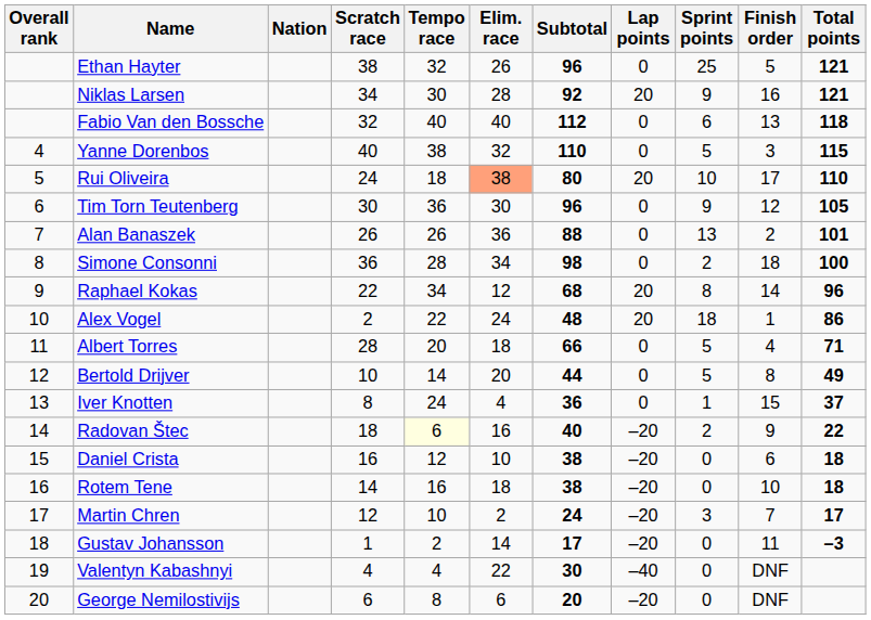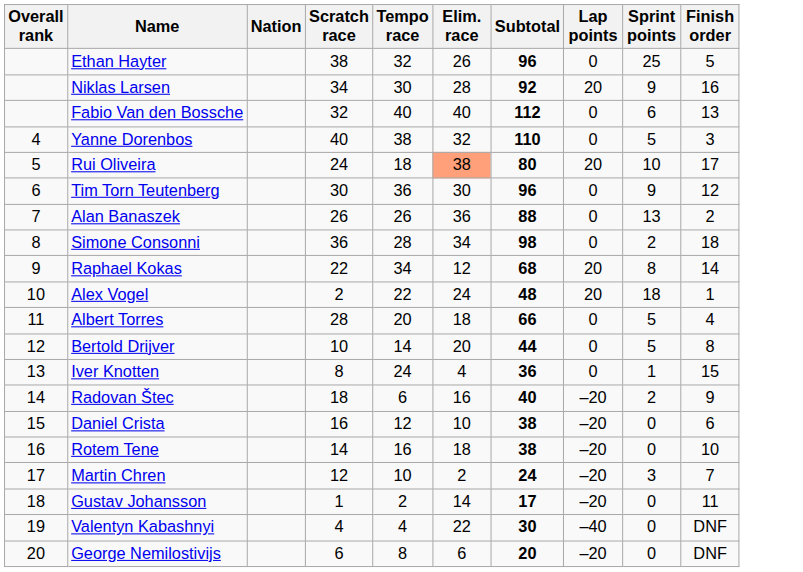 <table class="wikitable sortable" style="text-align:center">
 <tr>
 <th width=50>Overall rank</th>
 <th>Name</th>
 <th>Nation</th>
 <th width=50>Scratch race</th>
 <th width=50>Tempo race</th>
 <th width=50>Elim. race</th>
 <th width=50>Subtotal</th>
 <th width=50>Lap points</th>
 <th width=50>Sprint points</th>
 <th width=50>Finish order</th>
-<th width=50>Total points</th>
 </tr>
 <tr>
 <td></td>
 <td align=left><a href='#'>Ethan Hayter</a></td>
 <td align=left></td>
 <td>38</td>
 <td>32</td>
 <td>26</td>
 <td><strong>96</strong></td>
 <td>0</td>
 <td>25</td>
 <td>5</td>
-<td><strong>121</strong></td>
 </tr>
 <tr>
 <td></td>
 <td align=left><a href='#'>Niklas Larsen</a></td>
 <td align=left></td>
 <td>34</td>
 <td>30</td>
 <td>28</td>
 <td><strong>92</strong></td>
 <td>20</td>
 <td>9</td>
 <td>16</td>
-<td><strong>121</strong></td>
 </tr>
 <tr>
 <td></td>
 <td align=left><a href='#'>Fabio Van den Bossche</a></td>
 <td align=left></td>
 <td>32</td>
 <td>40</td>
 <td>40</td>
 <td><strong>112</strong></td>
 <td>0</td>
 <td>6</td>
 <td>13</td>
-<td><strong>118</strong></td>
 </tr>
 <tr>
 <td>4</td>
 <td align=left><a href='#'>Yanne Dorenbos</a></td>
 <td align=left></td>
 <td>40</td>
 <td>38</td>
 <td>32</td>
 <td><strong>110</strong></td>
 <td>0</td>
 <td>5</td>
 <td>3</td>
-<td><strong>115</strong></td>
 </tr>
 <tr>
 <td>5</td>
 <td align=left><a href='#'>Rui Oliveira</a></td>
 <td align=left></td>
 <td>24</td>
 <td>18</td>
 <td style="background: lightsalmon;">38</td>
 <td><strong>80</strong></td>
 <td>20</td>
 <td>10</td>
 <td>17</td>
-<td><strong>110</strong></td>
 </tr>
 <tr>
 <td>6</td>
 <td align=left><a href='#'>Tim Torn Teutenberg</a></td>
 <td align=left></td>
 <td>30</td>
 <td>36</td>
 <td>30</td>
 <td><strong>96</strong></td>
 <td>0</td>
 <td>9</td>
 <td>12</td>
-<td><strong>105</strong></td>
 </tr>
 <tr>
 <td>7</td>
 <td align=left><a href='#'>Alan Banaszek</a></td>
 <td align=left></td>
 <td>26</td>
 <td>26</td>
 <td>36</td>
 <td><strong>88</strong></td>
 <td>0</td>
 <td>13</td>
 <td>2</td>
-<td><strong>101</strong></td>
 </tr>
 <tr>
 <td>8</td>
 <td align=left><a href='#'>Simone Consonni</a></td>
 <td align=left></td>
 <td>36</td>
 <td>28</td>
 <td>34</td>
 <td><strong>98</strong></td>
 <td>0</td>
 <td>2</td>
 <td>18</td>
-<td><strong>100</strong></td>
 </tr>
 <tr>
 <td>9</td>
 <td align=left><a href='#'>Raphael Kokas</a></td>
 <td align=left></td>
 <td>22</td>
 <td>34</td>
 <td>12</td>
 <td><strong>68</strong></td>
 <td>20</td>
 <td>8</td>
 <td>14</td>
-<td><strong>96</strong></td>
 </tr>
 <tr>
 <td>10</td>
 <td align=left><a href='#'>Alex Vogel</a></td>
 <td align=left></td>
 <td>2</td>
 <td>22</td>
 <td>24</td>
 <td><strong>48</strong></td>
 <td>20</td>
 <td>18</td>
 <td>1</td>
-<td><strong>86</strong></td>
 </tr>
 <tr>
 <td>11</td>
 <td align=left><a href='#'>Albert Torres</a></td>
 <td align=left></td>
 <td>28</td>
 <td>20</td>
 <td>18</td>
 <td><strong>66</strong></td>
 <td>0</td>
 <td>5</td>
 <td>4</td>
-<td><strong>71</strong></td>
 </tr>
 <tr>
 <td>12</td>
 <td align=left><a href='#'>Bertold Drijver</a></td>
 <td align=left></td>
 <td>10</td>
 <td>14</td>
 <td>20</td>
 <td><strong>44</strong></td>
 <td>0</td>
 <td>5</td>
 <td>8</td>
-<td><strong>49</strong></td>
 </tr>
 <tr>
 <td>13</td>
 <td align=left><a href='#'>Iver Knotten</a></td>
 <td align=left></td>
 <td>8</td>
 <td>24</td>
 <td>4</td>
 <td><strong>36</strong></td>
 <td>0</td>
 <td>1</td>
 <td>15</td>
-<td><strong>37</strong></td>
 </tr>
 <tr>
 <td>14</td>
 <td align=left><a href='#'>Radovan Štec</a></td>
 <td align=left></td>
 <td>18</td>
-<td style="background: lightyellow;">6</td>
+<td>6</td>
 <td>16</td>
 <td><strong>40</strong></td>
 <td>–20</td>
 <td>2</td>
 <td>9</td>
-<td><strong>22</strong></td>
 </tr>
 <tr>
 <td>15</td>
 <td align=left><a href='#'>Daniel Crista</a></td>
 <td align=left></td>
 <td>16</td>
 <td>12</td>
 <td>10</td>
 <td><strong>38</strong></td>
 <td>–20</td>
 <td>0</td>
 <td>6</td>
-<td><strong>18</strong></td>
 </tr>
 <tr>
 <td>16</td>
 <td align=left><a href='#'>Rotem Tene</a></td>
 <td align=left></td>
 <td>14</td>
 <td>16</td>
 <td>18</td>
 <td><strong>38</strong></td>
 <td>–20</td>
 <td>0</td>
 <td>10</td>
-<td><strong>18</strong></td>
 </tr>
 <tr>
 <td>17</td>
 <td align=left><a href='#'>Martin Chren</a></td>
 <td align=left></td>
 <td>12</td>
 <td>10</td>
 <td>2</td>
 <td><strong>24</strong></td>
 <td>–20</td>
 <td>3</td>
 <td>7</td>
-<td><strong>17</strong></td>
 </tr>
 <tr>
 <td>18</td>
 <td align=left><a href='#'>Gustav Johansson</a></td>
 <td align=left></td>
 <td>1</td>
 <td>2</td>
 <td>14</td>
 <td><strong>17</strong></td>
 <td>–20</td>
 <td>0</td>
 <td>11</td>
-<td><strong>–3</strong></td>
 </tr>
 <tr>
 <td>19</td>
 <td align=left><a href='#'>Valentyn Kabashnyi</a></td>
 <td align=left></td>
 <td>4</td>
 <td>4</td>
 <td>22</td>
 <td><strong>30</strong></td>
 <td>–40</td>
 <td>0</td>
 <td>DNF</td>
-<td></td>
 </tr>
 <tr>
 <td>20</td>
 <td align=left><a href='#'>George Nemilostivijs</a></td>
 <td align=left></td>
 <td>6</td>
 <td>8</td>
 <td>6</td>
 <td><strong>20</strong></td>
 <td>–20</td>
 <td>0</td>
 <td>DNF</td>
-<td></td>
 </tr>
 </table>
